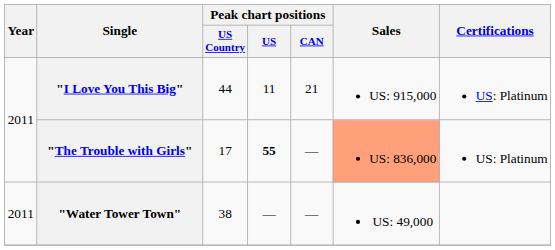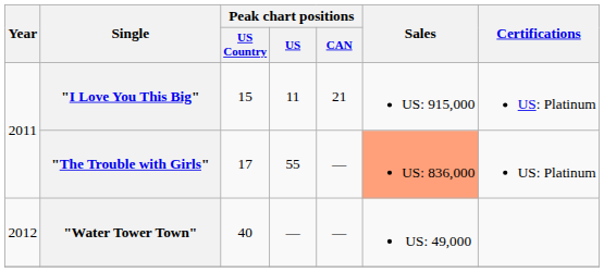 <table class="wikitable plainrowheaders" style="text-align:center;">
 <tr>
 <th rowspan="2">Year</th>
 <th rowspan="2" style="width:12em;">Single</th>
 <th colspan="3">Peak chart positions</th>
 <th rowspan="2">Sales</th>
 <th rowspan="2"><a href='#'>Certifications</a></th>
 </tr>
 <tr style="font-size:smaller;">
 <th style="width:45px;"><a href='#'>US Country</a><br></th>
 <th style="width:45px;"><a href='#'>US</a><br></th>
 <th style="width:45px;"><a href='#'>CAN</a></th>
 </tr>
 <tr>
 <td rowspan="2">2011</td>
 <th scope="row">"<a href='#'>I Love You This Big</a>"</th>
-<td>44</td>
+<td>15</td>
 <td>11</td>
 <td>21</td>
 <td><br><ul><li>US: 915,000</li></ul></td>
 <td><br><ul><li><a href='#'>US</a>: Platinum</li></ul></td>
 </tr>
 <tr>
 <th scope="row">"<a href='#'>The Trouble with Girls</a>"</th>
 <td>17</td>
-<td><strong>55</strong></td>
+<td>55</td>
 <td>—</td>
 <td style="background: lightsalmon;"><br><ul><li>US: 836,000</li></ul></td>
 <td><br><ul><li>US: Platinum</li></ul></td>
 </tr>
 <tr>
-<td>2011</td>
+<td>2012</td>
 <th scope="row">"Water Tower Town"</th>
-<td>38</td>
+<td>40</td>
 <td>—</td>
 <td>—</td>
 <td><br><ul><li>US: 49,000</li></ul></td>
 <td></td>
 </tr>
 <tr>
 </tr>
 </table>
